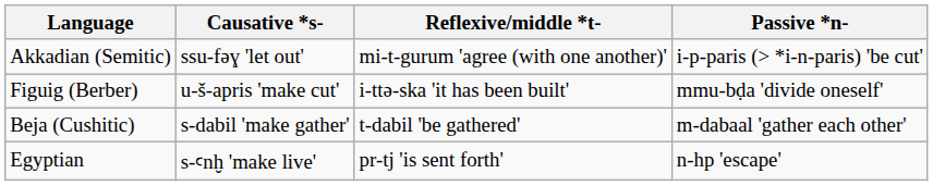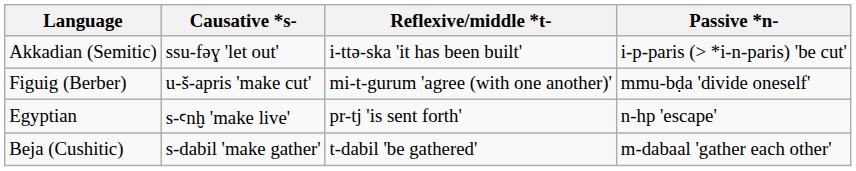 <table class="wikitable" style="font-size:smaller;">
 <tr>
 <th>Language</th>
 <th>Causative *s-</th>
 <th>Reflexive/middle *t-</th>
 <th>Passive *n-</th>
 </tr>
 <tr>
 <td>Akkadian (Semitic)</td>
 <td>ssu-fəɣ 'let out'</td>
-<td>mi-t-gurum 'agree (with one another)'</td>
+<td>i-ttə-ska 'it has been built'</td>
 <td>i-p-paris (> *i-n-paris) 'be cut'</td>
 </tr>
 <tr>
 <td>Figuig (Berber)</td>
 <td>u-š-apris 'make cut'</td>
-<td>i-ttə-ska 'it has been built'</td>
+<td>mi-t-gurum 'agree (with one another)'</td>
 <td>mmu-bḍa 'divide oneself'</td>
+</tr>
+<tr>
+<td>Egyptian</td>
+<td>s-ꜥnḫ 'make live'</td>
+<td>pr-tj 'is sent forth'</td>
+<td>n-hp 'escape'</td>
 </tr>
 <tr>
 <td>Beja (Cushitic)</td>
 <td>s-dabil 'make gather'</td>
 <td>t-dabil 'be gathered'</td>
 <td>m-dabaal 'gather each other'</td>
 </tr>
-<tr>
-<td>Egyptian</td>
-<td>s-ꜥnḫ 'make live'</td>
-<td>pr-tj 'is sent forth'</td>
-<td>n-hp 'escape'</td>
-</tr>
 </table>
